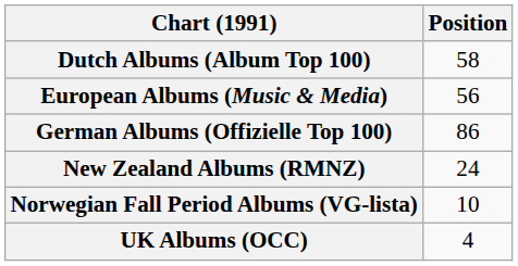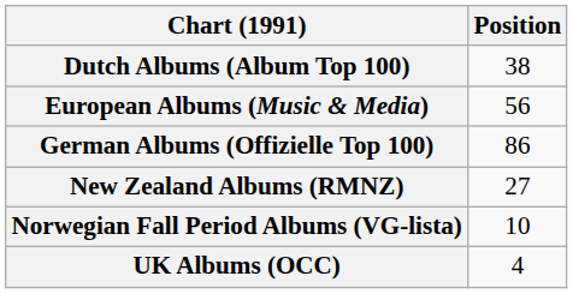 <table class="wikitable sortable plainrowheaders" style="text-align:center">
 <tr>
 <th scope="col">Chart (1991)</th>
 <th scope="col">Position</th>
 </tr>
 <tr>
 <th scope="row">Dutch Albums (Album Top 100)</th>
-<td>58</td>
+<td>38</td>
 </tr>
 <tr>
 <th scope="row">European Albums (<em>Music & Media</em>)</th>
 <td>56</td>
 </tr>
 <tr>
 <th scope="row">German Albums (Offizielle Top 100)</th>
 <td>86</td>
 </tr>
 <tr>
 <th scope="row">New Zealand Albums (RMNZ)</th>
-<td>24</td>
+<td>27</td>
 </tr>
 <tr>
 <th scope="row">Norwegian Fall Period Albums (VG-lista)</th>
 <td>10</td>
 </tr>
 <tr>
 <th scope="row">UK Albums (OCC)</th>
 <td>4</td>
 </tr>
 </table>
